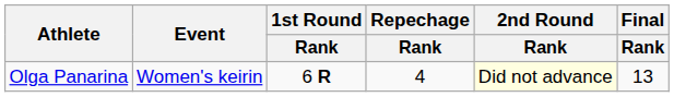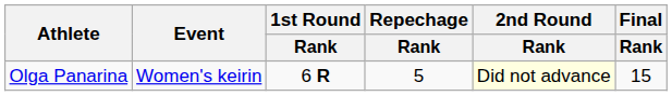 <table class="wikitable" style="font-size:90%">
 <tr>
 <th rowspan="2">Athlete</th>
 <th rowspan="2">Event</th>
 <th>1st Round</th>
 <th>Repechage</th>
 <th>2nd Round</th>
 <th>Final</th>
 </tr>
 <tr style="font-size:95%">
 <th>Rank</th>
 <th>Rank</th>
 <th>Rank</th>
 <th>Rank</th>
 </tr>
 <tr align=center>
 <td align=left><a href='#'>Olga Panarina</a></td>
 <td align=left><a href='#'>Women's keirin</a></td>
 <td>6 <strong>R</strong></td>
-<td>4</td>
+<td>5</td>
 <td style="background: lightyellow;">Did not advance</td>
-<td>13</td>
+<td>15</td>
 </tr>
 </table>
